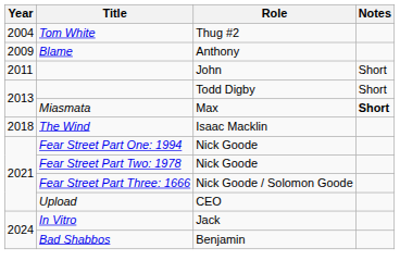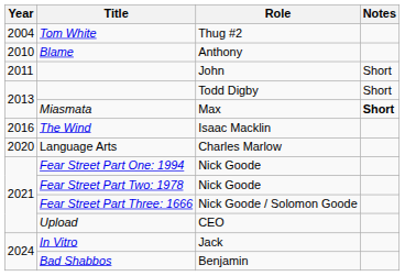 <table class="wikitable sortable">
 <tr>
 <th>Year</th>
 <th>Title</th>
 <th>Role</th>
 <th class="unsortable">Notes</th>
 </tr>
 <tr>
 <td>2004</td>
 <td><em><a href='#'>Tom White</a></em></td>
 <td>Thug #2</td>
 <td></td>
 </tr>
 <tr>
-<td>2009</td>
+<td>2010</td>
 <td><em><a href='#'>Blame</a></em></td>
 <td>Anthony</td>
 <td></td>
 </tr>
 <tr>
 <td>2011</td>
 <td><em></em></td>
 <td>John</td>
 <td>Short</td>
 </tr>
 <tr>
 <td rowspan="2">2013</td>
 <td><em></em></td>
 <td>Todd Digby</td>
 <td>Short</td>
 </tr>
 <tr>
 <td><em>Miasmata</em></td>
 <td>Max</td>
 <td><strong>Short</strong></td>
 </tr>
 <tr>
-<td>2018</td>
+<td>2016</td>
 <td data-sort-value="Wind, The"><em><a href='#'>The Wind</a></em></td>
 <td>Isaac Macklin</td>
+<td></td>
+</tr>
+<tr>
+<td>2020</td>
+<td>Language Arts</td>
+<td>Charles Marlow</td>
 <td></td>
 </tr>
 <tr>
 <td rowspan="4">2021</td>
 <td><em><a href='#'>Fear Street Part One: 1994</a></em></td>
 <td>Nick Goode</td>
 <td></td>
 </tr>
 <tr>
 <td><em><a href='#'>Fear Street Part Two: 1978</a></em></td>
 <td>Nick Goode</td>
 <td></td>
 </tr>
 <tr>
 <td><em><a href='#'>Fear Street Part Three: 1666</a></em></td>
 <td>Nick Goode / Solomon Goode</td>
 <td></td>
 </tr>
 <tr>
 <td><em>Upload</em></td>
 <td>CEO</td>
 <td></td>
 </tr>
 <tr>
 <td rowspan="2">2024</td>
 <td><em><a href='#'> In Vitro</a></em></td>
 <td>Jack</td>
 <td></td>
 </tr>
 <tr>
 <td><em><a href='#'>Bad Shabbos</a></em></td>
 <td>Benjamin</td>
 <td></td>
 </tr>
 </table>
